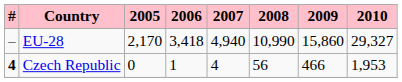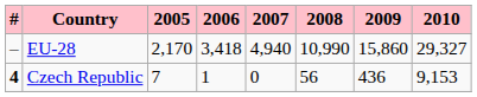 <table class="wikitable sortable">
 <tr>
 <th style="background:pink;">#</th>
 <th style="background:pink;">Country</th>
 <th style="background:pink;">2005</th>
 <th style="background:pink;">2006</th>
 <th style="background:pink;">2007</th>
 <th style="background:pink;">2008</th>
 <th style="background:pink;">2009</th>
 <th style="background:pink;">2010</th>
 </tr>
 <tr>
 <td align=left>–</td>
 <td align=left><a href='#'>EU-28</a></td>
 <td>2,170</td>
 <td>3,418</td>
 <td>4,940</td>
 <td>10,990</td>
 <td>15,860</td>
 <td>29,327</td>
 </tr>
 <tr style="text-align:left;">
 <td align=left><strong>4</strong></td>
 <td align=left><a href='#'>Czech Republic</a></td>
+<td>7</td>
+<td>1</td>
 <td>0</td>
-<td>1</td>
-<td>4</td>
 <td>56</td>
-<td>466</td>
-<td>1,953</td>
+<td>436</td>
+<td>9,153</td>
 </tr>
 <tr>
 </tr>
 </table>
